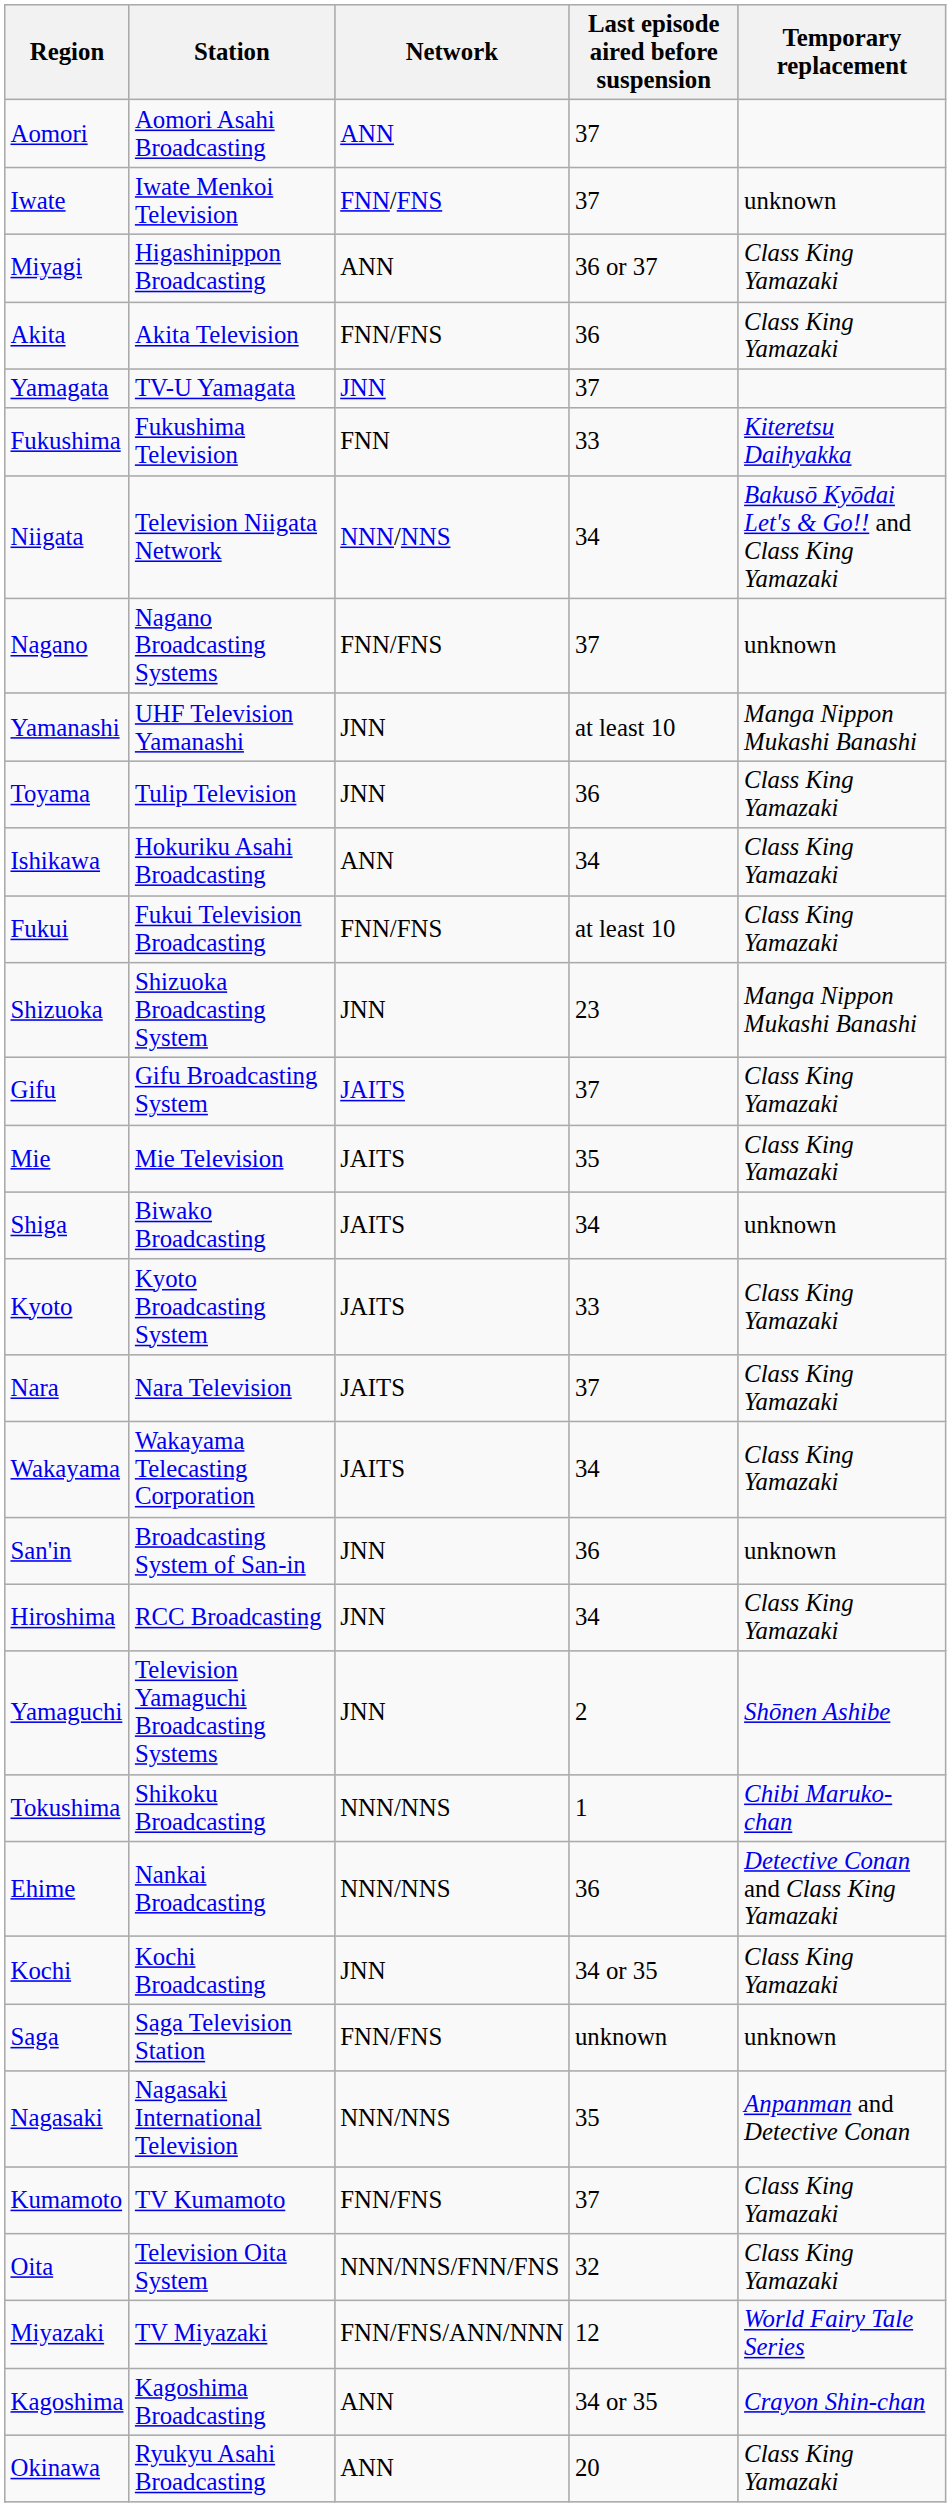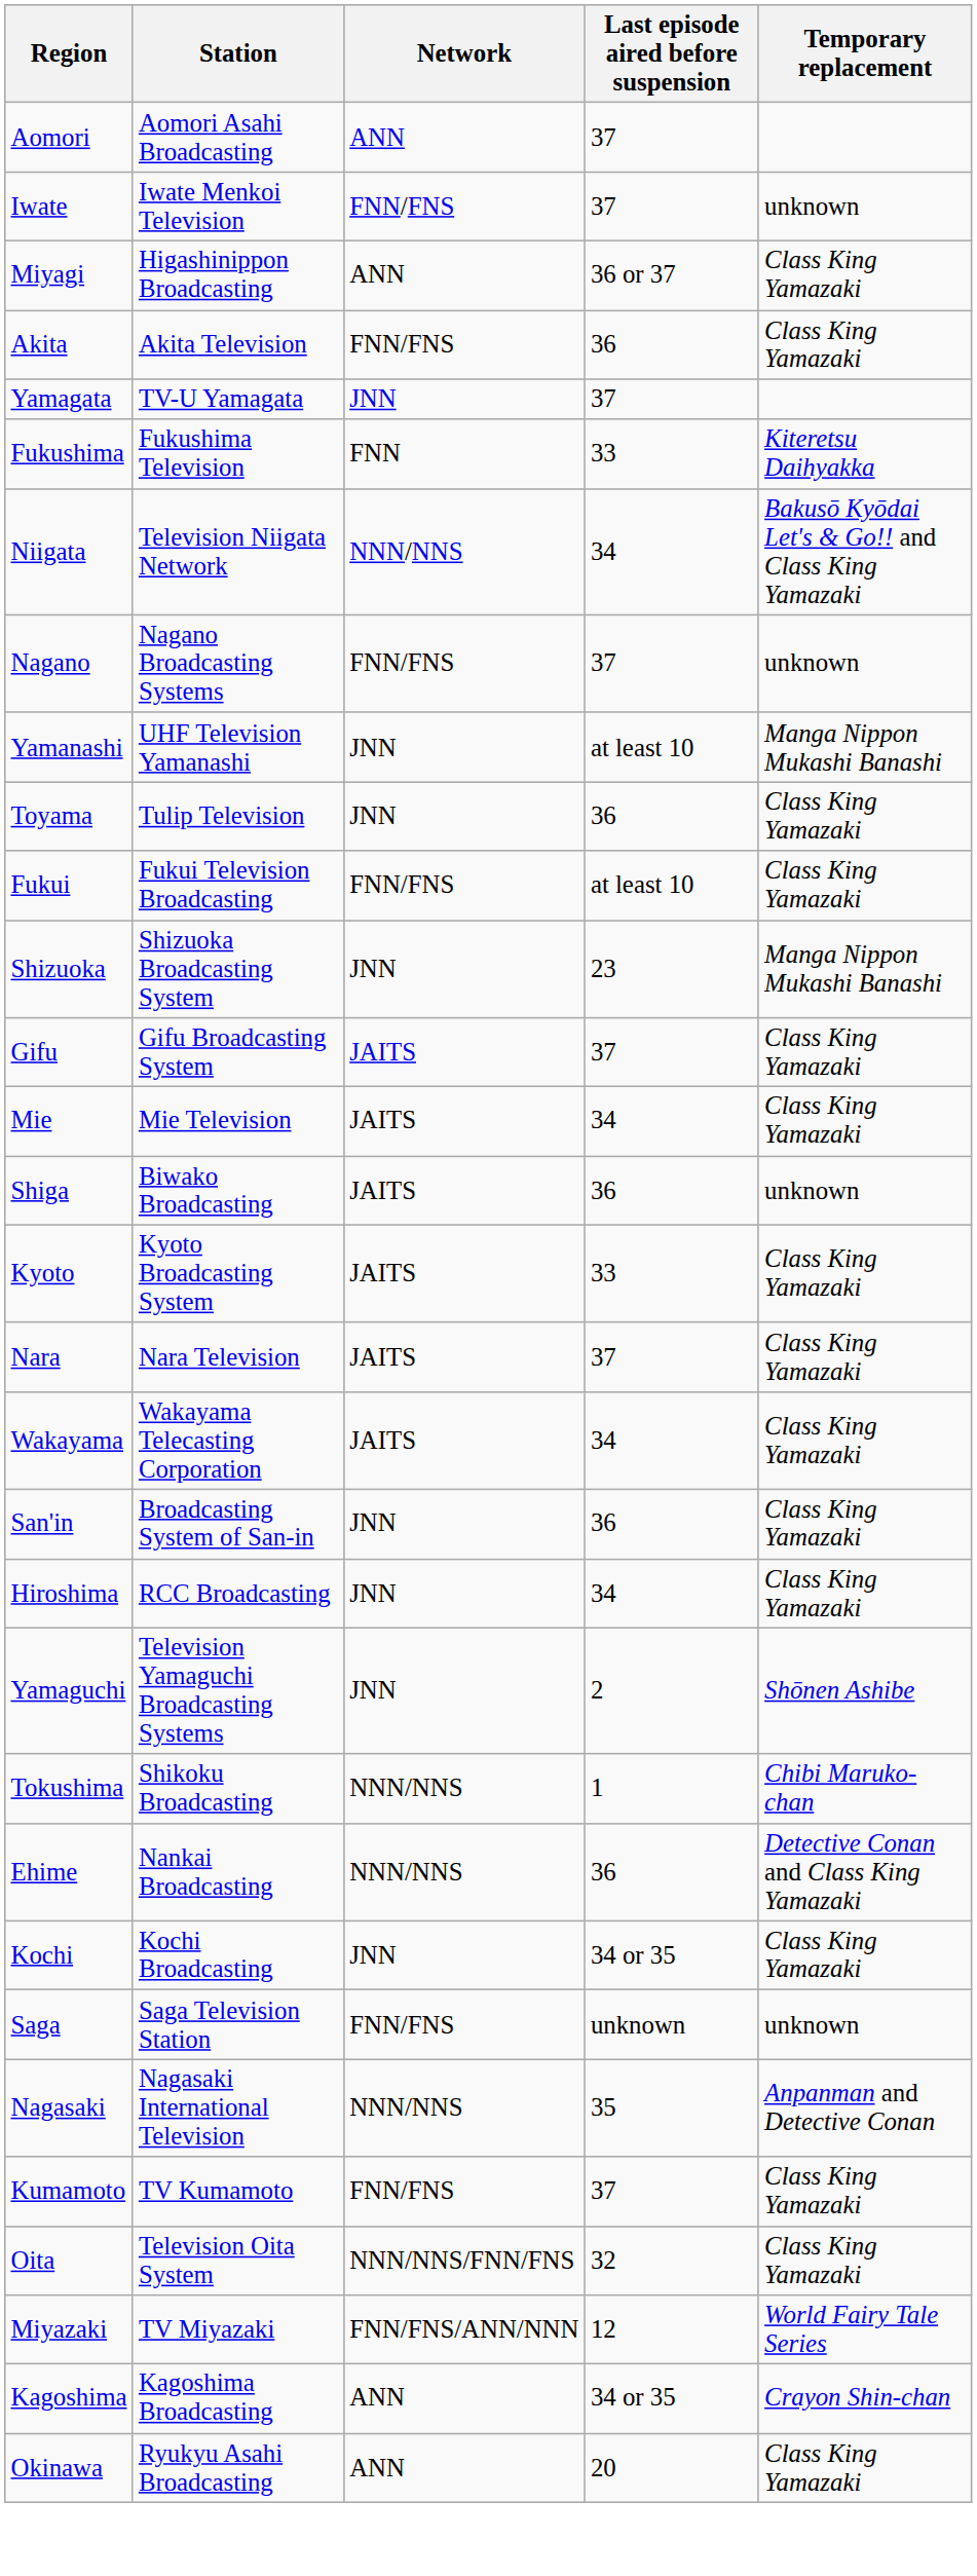 <table class="wikitable sortable mw-collapsible mw-collapsed">
 <tr>
 <th>Region</th>
 <th>Station</th>
 <th>Network</th>
 <th>Last episode aired before suspension</th>
 <th>Temporary replacement</th>
 </tr>
 <tr>
 <td><a href='#'>Aomori</a></td>
 <td><a href='#'>Aomori Asahi Broadcasting</a></td>
 <td><a href='#'>ANN</a></td>
 <td>37</td>
 <td></td>
 </tr>
 <tr>
 <td><a href='#'>Iwate</a></td>
 <td><a href='#'>Iwate Menkoi Television</a></td>
 <td><a href='#'>FNN</a>/<a href='#'>FNS</a></td>
 <td>37</td>
 <td>unknown</td>
 </tr>
 <tr>
 <td><a href='#'>Miyagi</a></td>
 <td><a href='#'>Higashinippon Broadcasting</a></td>
 <td>ANN</td>
 <td>36 or 37</td>
 <td><em>Class King Yamazaki</em></td>
 </tr>
 <tr>
 <td><a href='#'>Akita</a></td>
 <td><a href='#'>Akita Television</a></td>
 <td>FNN/FNS</td>
 <td>36</td>
 <td><em>Class King Yamazaki</em></td>
 </tr>
 <tr>
 <td><a href='#'>Yamagata</a></td>
 <td><a href='#'>TV-U Yamagata</a></td>
 <td><a href='#'>JNN</a></td>
 <td>37</td>
 <td></td>
 </tr>
 <tr>
 <td><a href='#'>Fukushima</a></td>
 <td><a href='#'>Fukushima Television</a></td>
 <td>FNN</td>
 <td>33</td>
 <td><em><a href='#'>Kiteretsu Daihyakka</a></em></td>
 </tr>
 <tr>
 <td><a href='#'>Niigata</a></td>
 <td><a href='#'>Television Niigata Network</a></td>
 <td><a href='#'>NNN</a>/<a href='#'>NNS</a></td>
 <td>34</td>
 <td><em><a href='#'>Bakusō Kyōdai Let's & Go!!</a></em> and <em>Class King Yamazaki</em></td>
 </tr>
 <tr>
 <td><a href='#'>Nagano</a></td>
 <td><a href='#'>Nagano Broadcasting Systems</a></td>
 <td>FNN/FNS</td>
 <td>37</td>
 <td>unknown</td>
 </tr>
 <tr>
 <td><a href='#'>Yamanashi</a></td>
 <td><a href='#'>UHF Television Yamanashi</a></td>
 <td>JNN</td>
 <td>at least 10</td>
 <td><em>Manga Nippon Mukashi Banashi</em></td>
 </tr>
 <tr>
 <td><a href='#'>Toyama</a></td>
 <td><a href='#'>Tulip Television</a></td>
 <td>JNN</td>
 <td>36</td>
 <td><em>Class King Yamazaki</em></td>
 </tr>
 <tr>
-<td><a href='#'>Ishikawa</a></td>
-<td><a href='#'>Hokuriku Asahi Broadcasting</a></td>
-<td>ANN</td>
-<td>34</td>
-<td><em>Class King Yamazaki</em></td>
-</tr>
-<tr>
 <td><a href='#'>Fukui</a></td>
 <td><a href='#'>Fukui Television Broadcasting</a></td>
 <td>FNN/FNS</td>
 <td>at least 10</td>
 <td><em>Class King Yamazaki</em></td>
 </tr>
 <tr>
 <td><a href='#'>Shizuoka</a></td>
 <td><a href='#'>Shizuoka Broadcasting System</a></td>
 <td>JNN</td>
 <td>23</td>
 <td><em>Manga Nippon Mukashi Banashi</em></td>
 </tr>
 <tr>
 <td><a href='#'>Gifu</a></td>
 <td><a href='#'>Gifu Broadcasting System</a></td>
 <td><a href='#'>JAITS</a></td>
 <td>37</td>
 <td><em>Class King Yamazaki</em></td>
 </tr>
 <tr>
 <td><a href='#'>Mie</a></td>
 <td><a href='#'>Mie Television</a></td>
 <td>JAITS</td>
-<td>35</td>
+<td>34</td>
 <td><em>Class King Yamazaki</em></td>
 </tr>
 <tr>
 <td><a href='#'>Shiga</a></td>
 <td><a href='#'>Biwako Broadcasting</a></td>
 <td>JAITS</td>
-<td>34</td>
+<td>36</td>
 <td>unknown</td>
 </tr>
 <tr>
 <td><a href='#'>Kyoto</a></td>
 <td><a href='#'>Kyoto Broadcasting System</a></td>
 <td>JAITS</td>
 <td>33</td>
 <td><em>Class King Yamazaki</em></td>
 </tr>
 <tr>
 <td><a href='#'>Nara</a></td>
 <td><a href='#'>Nara Television</a></td>
 <td>JAITS</td>
 <td>37</td>
 <td><em>Class King Yamazaki</em></td>
 </tr>
 <tr>
 <td><a href='#'>Wakayama</a></td>
 <td><a href='#'>Wakayama Telecasting Corporation</a></td>
 <td>JAITS</td>
 <td>34</td>
 <td><em>Class King Yamazaki</em></td>
 </tr>
 <tr>
 <td><a href='#'>San'in</a></td>
 <td><a href='#'>Broadcasting System of San-in</a></td>
 <td>JNN</td>
 <td>36</td>
-<td>unknown</td>
+<td><em>Class King Yamazaki</em></td>
 </tr>
 <tr>
 <td><a href='#'>Hiroshima</a></td>
 <td><a href='#'>RCC Broadcasting</a></td>
 <td>JNN</td>
 <td>34</td>
 <td><em>Class King Yamazaki</em></td>
 </tr>
 <tr>
 <td><a href='#'>Yamaguchi</a></td>
 <td><a href='#'>Television Yamaguchi Broadcasting Systems</a></td>
 <td>JNN</td>
 <td>2</td>
 <td><em><a href='#'>Shōnen Ashibe</a></em></td>
 </tr>
 <tr>
 <td><a href='#'>Tokushima</a></td>
 <td><a href='#'>Shikoku Broadcasting</a></td>
 <td>NNN/NNS</td>
 <td>1</td>
 <td><em><a href='#'>Chibi Maruko-chan</a></em></td>
 </tr>
 <tr>
 <td><a href='#'>Ehime</a></td>
 <td><a href='#'>Nankai Broadcasting</a></td>
 <td>NNN/NNS</td>
 <td>36</td>
 <td><em><a href='#'>Detective Conan</a></em> and <em>Class King Yamazaki</em></td>
 </tr>
 <tr>
 <td><a href='#'>Kochi</a></td>
 <td><a href='#'>Kochi Broadcasting</a></td>
 <td>JNN</td>
 <td>34 or 35</td>
 <td><em>Class King Yamazaki</em></td>
 </tr>
 <tr>
 <td><a href='#'>Saga</a></td>
 <td><a href='#'>Saga Television Station</a></td>
 <td>FNN/FNS</td>
 <td>unknown</td>
 <td>unknown</td>
 </tr>
 <tr>
 <td><a href='#'>Nagasaki</a></td>
 <td><a href='#'>Nagasaki International Television</a></td>
 <td>NNN/NNS</td>
 <td>35</td>
 <td><em><a href='#'>Anpanman</a></em> and <em>Detective Conan</em></td>
 </tr>
 <tr>
 <td><a href='#'>Kumamoto</a></td>
 <td><a href='#'>TV Kumamoto</a></td>
 <td>FNN/FNS</td>
 <td>37</td>
 <td><em>Class King Yamazaki</em></td>
 </tr>
 <tr>
 <td><a href='#'>Oita</a></td>
 <td><a href='#'>Television Oita System</a></td>
 <td>NNN/NNS/FNN/FNS</td>
 <td>32</td>
 <td><em>Class King Yamazaki</em></td>
 </tr>
 <tr>
 <td><a href='#'>Miyazaki</a></td>
 <td><a href='#'>TV Miyazaki</a></td>
 <td>FNN/FNS/ANN/NNN</td>
 <td>12</td>
 <td><em><a href='#'>World Fairy Tale Series</a></em></td>
 </tr>
 <tr>
 <td><a href='#'>Kagoshima</a></td>
 <td><a href='#'>Kagoshima Broadcasting</a></td>
 <td>ANN</td>
 <td>34 or 35</td>
 <td><em><a href='#'>Crayon Shin-chan</a></em></td>
 </tr>
 <tr>
 <td><a href='#'>Okinawa</a></td>
 <td><a href='#'>Ryukyu Asahi Broadcasting</a></td>
 <td>ANN</td>
 <td>20</td>
 <td><em>Class King Yamazaki</em></td>
 </tr>
 </table>
